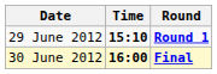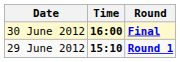 <table class="wikitable">
 <tr>
 <th>Date</th>
 <th>Time</th>
 <th>Round</th>
 </tr>
+<tr style=background:lemonchiffon>
+<td>30 June 2012</td>
+<td><strong>16:00</strong></td>
+<td><strong><a href='#'>Final</a></strong></td>
+</tr>
 <tr>
 <td>29 June 2012</td>
 <td><strong>15:10</strong></td>
 <td><strong><a href='#'>Round 1</a></strong></td>
 </tr>
-<tr style=background:lemonchiffon>
-<td>30 June 2012</td>
-<td><strong>16:00</strong></td>
-<td><strong><a href='#'>Final</a></strong></td>
-</tr>
 </table>
